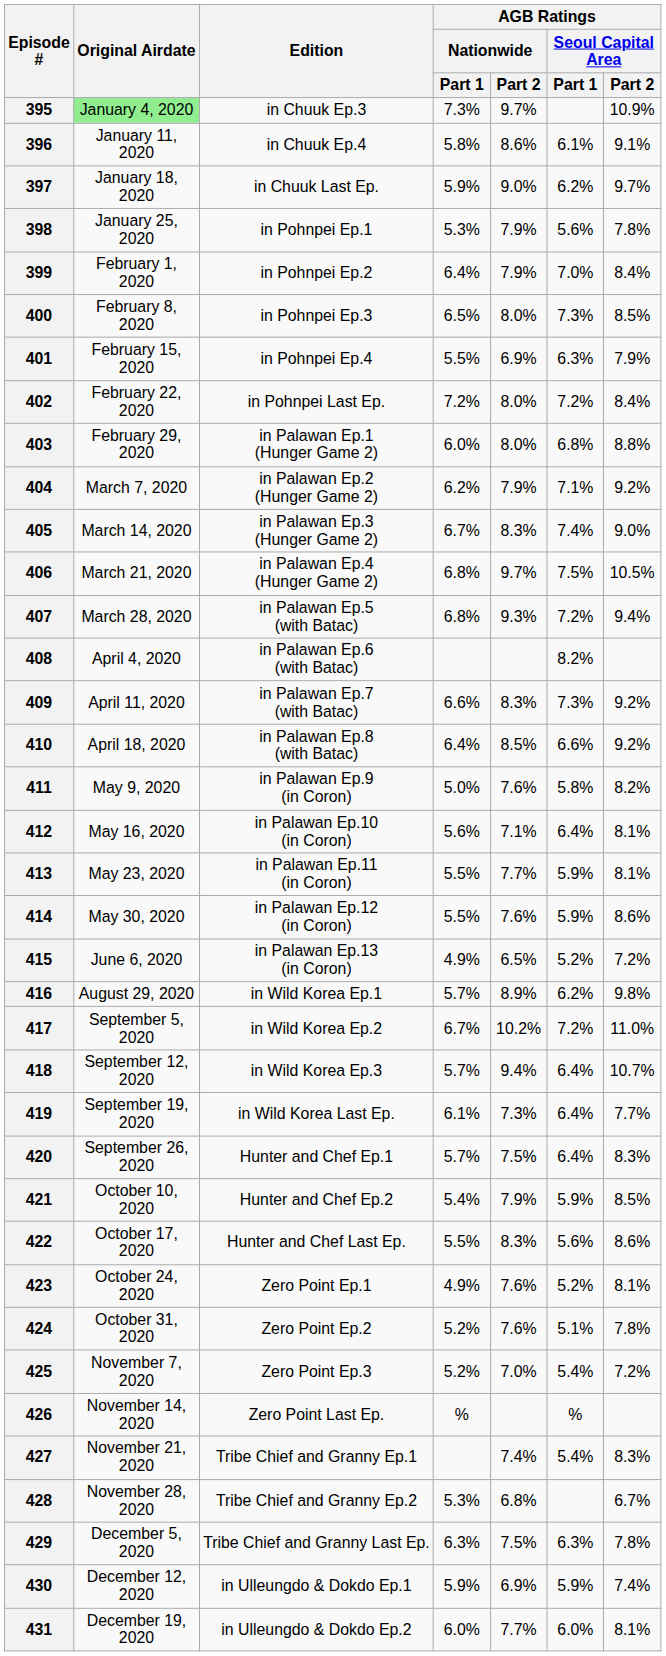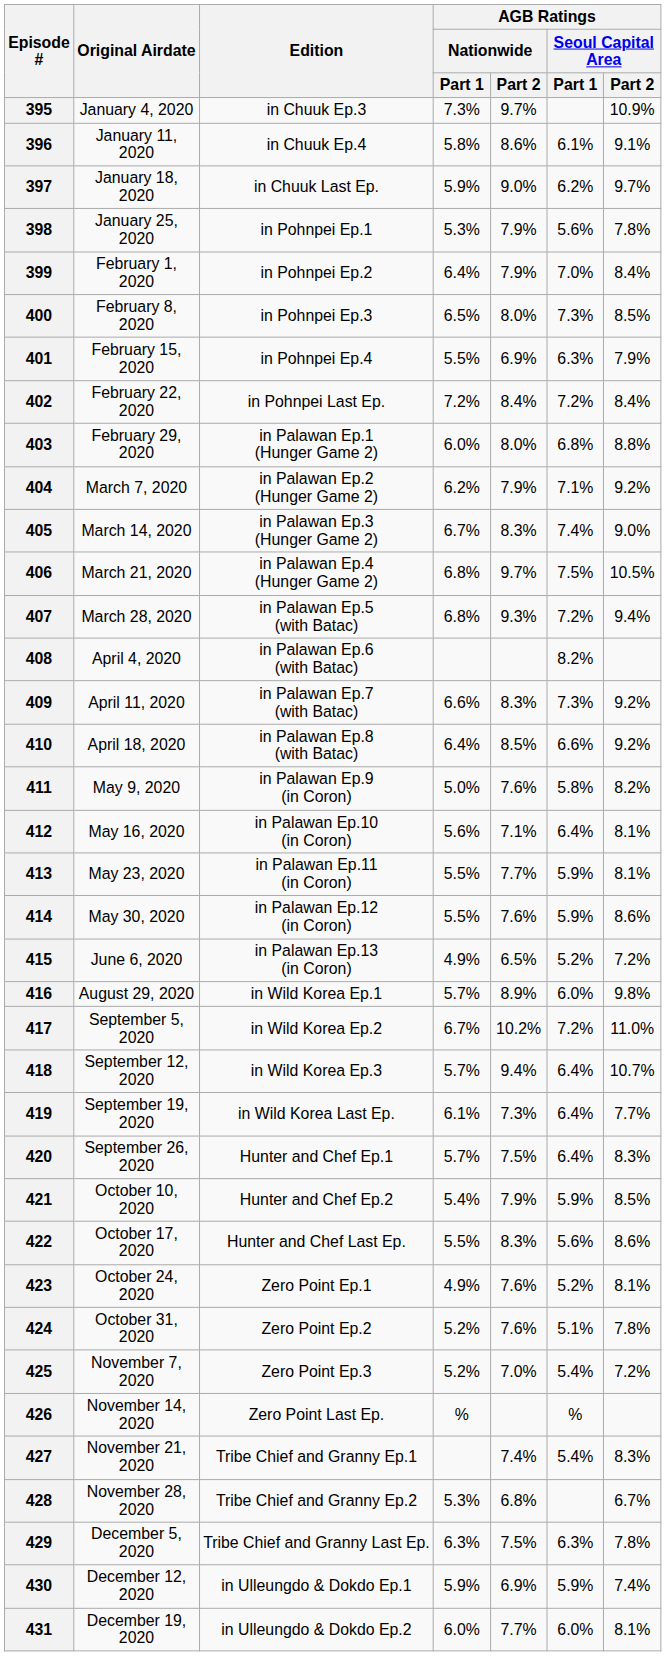 <table class="wikitable sortable" style="text-align:center;">
 <tr>
 <th rowspan="3" width="40">Episode #</th>
 <th rowspan="3" width="120">Original Airdate</th>
 <th rowspan="3">Edition</th>
 <th colspan="4">AGB Ratings</th>
 </tr>
 <tr>
 <th colspan=2>Nationwide</th>
 <th colspan=2><a href='#'>Seoul Capital Area</a></th>
 </tr>
 <tr>
 <th width=50>Part 1</th>
 <th width=50>Part 2</th>
 <th width=50>Part 1</th>
 <th width=50>Part 2</th>
 </tr>
 <tr>
 <th>395</th>
-<td style="background: lightgreen;">January 4, 2020</td>
+<td>January 4, 2020</td>
 <td>in Chuuk Ep.3</td>
 <td>7.3%</td>
 <td>9.7%</td>
 <td></td>
 <td>10.9%</td>
 </tr>
 <tr>
 <th>396</th>
 <td>January 11, 2020</td>
 <td>in Chuuk Ep.4</td>
 <td>5.8%</td>
 <td>8.6%</td>
 <td>6.1%</td>
 <td>9.1%</td>
 </tr>
 <tr>
 <th>397</th>
 <td>January 18, 2020</td>
 <td>in Chuuk Last Ep.</td>
 <td>5.9%</td>
 <td>9.0%</td>
 <td>6.2%</td>
 <td>9.7%</td>
 </tr>
 <tr>
 <th>398</th>
 <td>January 25, 2020</td>
 <td>in Pohnpei Ep.1</td>
 <td>5.3%</td>
 <td>7.9%</td>
 <td>5.6%</td>
 <td>7.8%</td>
 </tr>
 <tr>
 <th>399</th>
 <td>February 1, 2020</td>
 <td>in Pohnpei Ep.2</td>
 <td>6.4%</td>
 <td>7.9%</td>
 <td>7.0%</td>
 <td>8.4%</td>
 </tr>
 <tr>
 <th>400</th>
 <td>February 8, 2020</td>
 <td>in Pohnpei Ep.3</td>
 <td>6.5%</td>
 <td>8.0%</td>
 <td>7.3%</td>
 <td>8.5%</td>
 </tr>
 <tr>
 <th>401</th>
 <td>February 15, 2020</td>
 <td>in Pohnpei Ep.4</td>
 <td>5.5%</td>
 <td>6.9%</td>
 <td>6.3%</td>
 <td>7.9%</td>
 </tr>
 <tr>
 <th>402</th>
 <td>February 22, 2020</td>
 <td>in Pohnpei Last Ep.</td>
 <td>7.2%</td>
-<td>8.0%</td>
+<td>8.4%</td>
 <td>7.2%</td>
 <td>8.4%</td>
 </tr>
 <tr>
 <th>403</th>
 <td>February 29, 2020</td>
 <td>in Palawan Ep.1<br>(Hunger Game 2)</td>
 <td>6.0%</td>
 <td>8.0%</td>
 <td>6.8%</td>
 <td>8.8%</td>
 </tr>
 <tr>
 <th>404</th>
 <td>March 7, 2020</td>
 <td>in Palawan Ep.2<br>(Hunger Game 2)</td>
 <td>6.2%</td>
 <td>7.9%</td>
 <td>7.1%</td>
 <td>9.2%</td>
 </tr>
 <tr>
 <th>405</th>
 <td>March 14, 2020</td>
 <td>in Palawan Ep.3<br>(Hunger Game 2)</td>
 <td>6.7%</td>
 <td>8.3%</td>
 <td>7.4%</td>
 <td>9.0%</td>
 </tr>
 <tr>
 <th>406</th>
 <td>March 21, 2020</td>
 <td>in Palawan Ep.4<br>(Hunger Game 2)</td>
 <td>6.8%</td>
 <td>9.7%</td>
 <td>7.5%</td>
 <td>10.5%</td>
 </tr>
 <tr>
 <th>407</th>
 <td>March 28, 2020</td>
 <td>in Palawan Ep.5<br>(with Batac)</td>
 <td>6.8%</td>
 <td>9.3%</td>
 <td>7.2%</td>
 <td>9.4%</td>
 </tr>
 <tr>
 <th>408</th>
 <td>April 4, 2020</td>
 <td>in Palawan Ep.6<br>(with Batac)</td>
 <td></td>
 <td></td>
 <td>8.2%</td>
 <td></td>
 </tr>
 <tr>
 <th>409</th>
 <td>April 11, 2020</td>
 <td>in Palawan Ep.7<br>(with Batac)</td>
 <td>6.6%</td>
 <td>8.3%</td>
 <td>7.3%</td>
 <td>9.2%</td>
 </tr>
 <tr>
 <th>410</th>
 <td>April 18, 2020</td>
 <td>in Palawan Ep.8<br>(with Batac)</td>
 <td>6.4%</td>
 <td>8.5%</td>
 <td>6.6%</td>
 <td>9.2%</td>
 </tr>
 <tr>
 <th>411</th>
 <td>May 9, 2020</td>
 <td>in Palawan Ep.9<br>(in Coron)</td>
 <td>5.0%</td>
 <td>7.6%</td>
 <td>5.8%</td>
 <td>8.2%</td>
 </tr>
 <tr>
 <th>412</th>
 <td>May 16, 2020</td>
 <td>in Palawan Ep.10<br>(in Coron)</td>
 <td>5.6%</td>
 <td>7.1%</td>
 <td>6.4%</td>
 <td>8.1%</td>
 </tr>
 <tr>
 <th>413</th>
 <td>May 23, 2020</td>
 <td>in Palawan Ep.11<br>(in Coron)</td>
 <td>5.5%</td>
 <td>7.7%</td>
 <td>5.9%</td>
 <td>8.1%</td>
 </tr>
 <tr>
 <th>414</th>
 <td>May 30, 2020</td>
 <td>in Palawan Ep.12<br>(in Coron)</td>
 <td>5.5%</td>
 <td>7.6%</td>
 <td>5.9%</td>
 <td>8.6%</td>
 </tr>
 <tr>
 <th>415</th>
 <td>June 6, 2020</td>
 <td>in Palawan Ep.13<br>(in Coron)</td>
 <td>4.9%</td>
 <td>6.5%</td>
 <td>5.2%</td>
 <td>7.2%</td>
 </tr>
 <tr>
 <th>416</th>
 <td>August 29, 2020</td>
 <td>in Wild Korea Ep.1</td>
 <td>5.7%</td>
 <td>8.9%</td>
-<td>6.2%</td>
+<td>6.0%</td>
 <td>9.8%</td>
 </tr>
 <tr>
 <th>417</th>
 <td>September 5, 2020</td>
 <td>in Wild Korea Ep.2</td>
 <td>6.7%</td>
 <td>10.2%</td>
 <td>7.2%</td>
 <td>11.0%</td>
 </tr>
 <tr>
 <th>418</th>
 <td>September 12, 2020</td>
 <td>in Wild Korea Ep.3</td>
 <td>5.7%</td>
 <td>9.4%</td>
 <td>6.4%</td>
 <td>10.7%</td>
 </tr>
 <tr>
 <th>419</th>
 <td>September 19, 2020</td>
 <td>in Wild Korea Last Ep.</td>
 <td>6.1%</td>
 <td>7.3%</td>
 <td>6.4%</td>
 <td>7.7%</td>
 </tr>
 <tr>
 <th>420</th>
 <td>September 26, 2020</td>
 <td>Hunter and Chef Ep.1</td>
 <td>5.7%</td>
 <td>7.5%</td>
 <td>6.4%</td>
 <td>8.3%</td>
 </tr>
 <tr>
 <th>421</th>
 <td>October 10, 2020</td>
 <td>Hunter and Chef Ep.2</td>
 <td>5.4%</td>
 <td>7.9%</td>
 <td>5.9%</td>
 <td>8.5%</td>
 </tr>
 <tr>
 <th>422</th>
 <td>October 17, 2020</td>
 <td>Hunter and Chef Last Ep.</td>
 <td>5.5%</td>
 <td>8.3%</td>
 <td>5.6%</td>
 <td>8.6%</td>
 </tr>
 <tr>
 <th>423</th>
 <td>October 24, 2020</td>
 <td>Zero Point Ep.1</td>
 <td>4.9%</td>
 <td>7.6%</td>
 <td>5.2%</td>
 <td>8.1%</td>
 </tr>
 <tr>
 <th>424</th>
 <td>October 31, 2020</td>
 <td>Zero Point Ep.2</td>
 <td>5.2%</td>
 <td>7.6%</td>
 <td>5.1%</td>
 <td>7.8%</td>
 </tr>
 <tr>
 <th>425</th>
 <td>November 7, 2020</td>
 <td>Zero Point Ep.3</td>
 <td>5.2%</td>
 <td>7.0%</td>
 <td>5.4%</td>
 <td>7.2%</td>
 </tr>
 <tr>
 <th>426</th>
 <td>November 14, 2020</td>
 <td>Zero Point Last Ep.</td>
 <td>%</td>
 <td></td>
 <td>%</td>
 <td></td>
 </tr>
 <tr>
 <th>427</th>
 <td>November 21, 2020</td>
 <td>Tribe Chief and Granny Ep.1</td>
 <td></td>
 <td>7.4%</td>
 <td>5.4%</td>
 <td>8.3%</td>
 </tr>
 <tr>
 <th>428</th>
 <td>November 28, 2020</td>
 <td>Tribe Chief and Granny Ep.2</td>
 <td>5.3%</td>
 <td>6.8%</td>
 <td></td>
 <td>6.7%</td>
 </tr>
 <tr>
 <th>429</th>
 <td>December 5, 2020</td>
 <td>Tribe Chief and Granny Last Ep.</td>
 <td>6.3%</td>
 <td>7.5%</td>
 <td>6.3%</td>
 <td>7.8%</td>
 </tr>
 <tr>
 <th>430</th>
 <td>December 12, 2020</td>
 <td>in Ulleungdo & Dokdo Ep.1</td>
 <td>5.9%</td>
 <td>6.9%</td>
 <td>5.9%</td>
 <td>7.4%</td>
 </tr>
 <tr>
 <th>431</th>
 <td>December 19, 2020</td>
 <td>in Ulleungdo & Dokdo Ep.2</td>
 <td>6.0%</td>
 <td>7.7%</td>
 <td>6.0%</td>
 <td>8.1%</td>
 </tr>
 </table>
